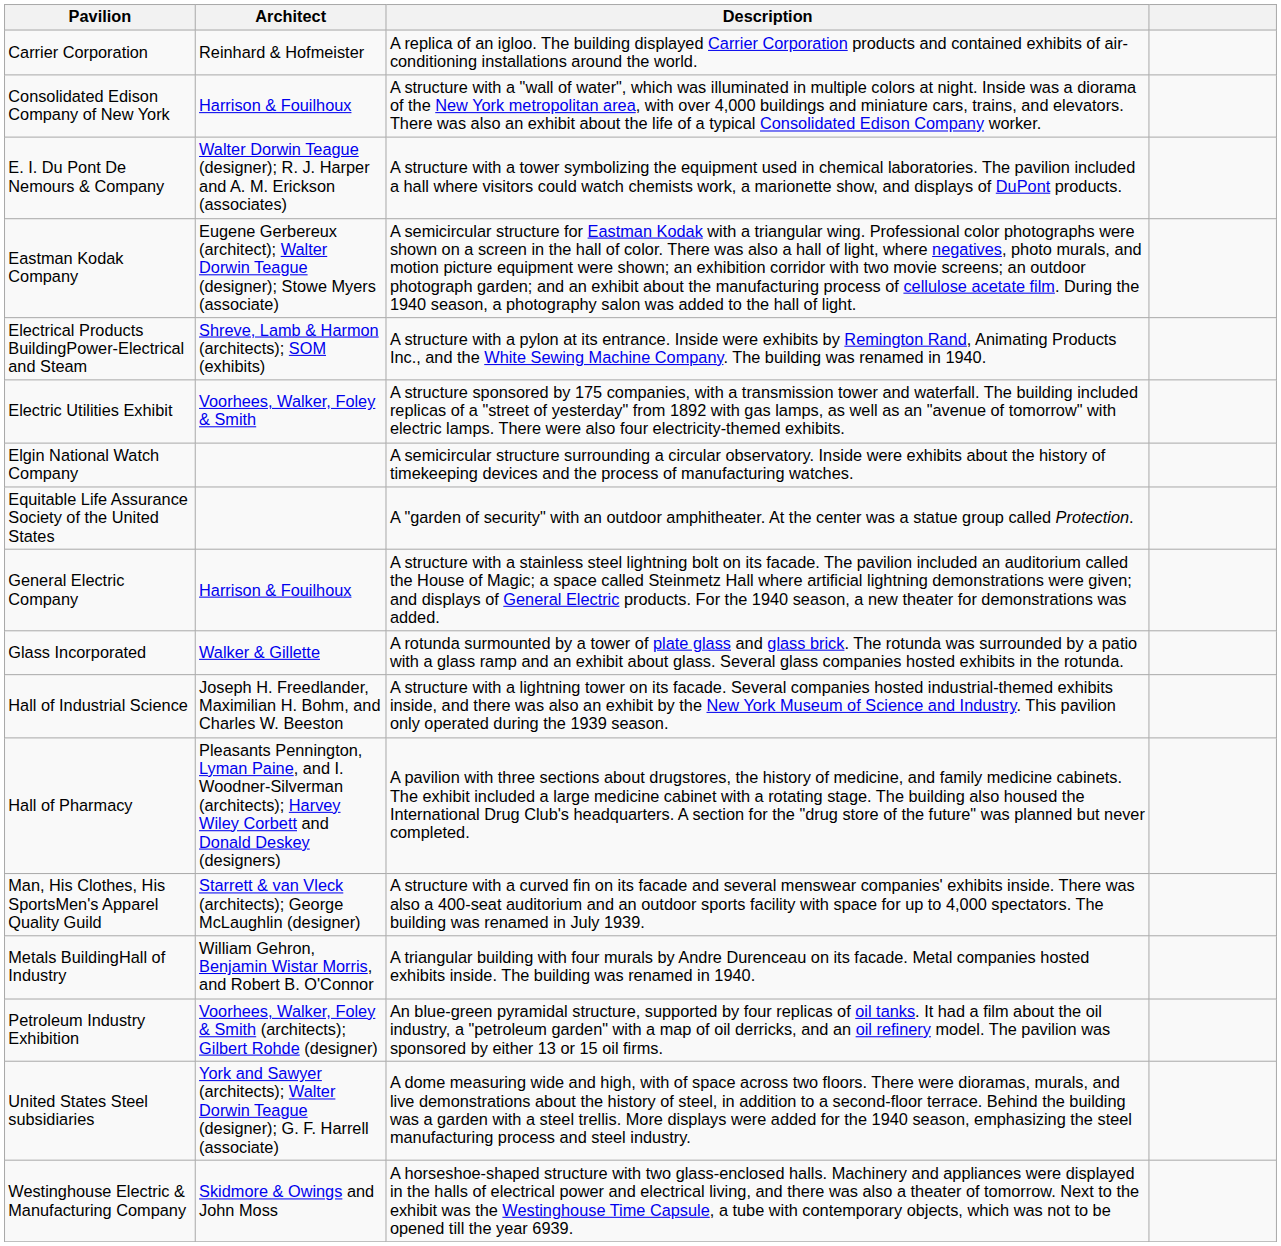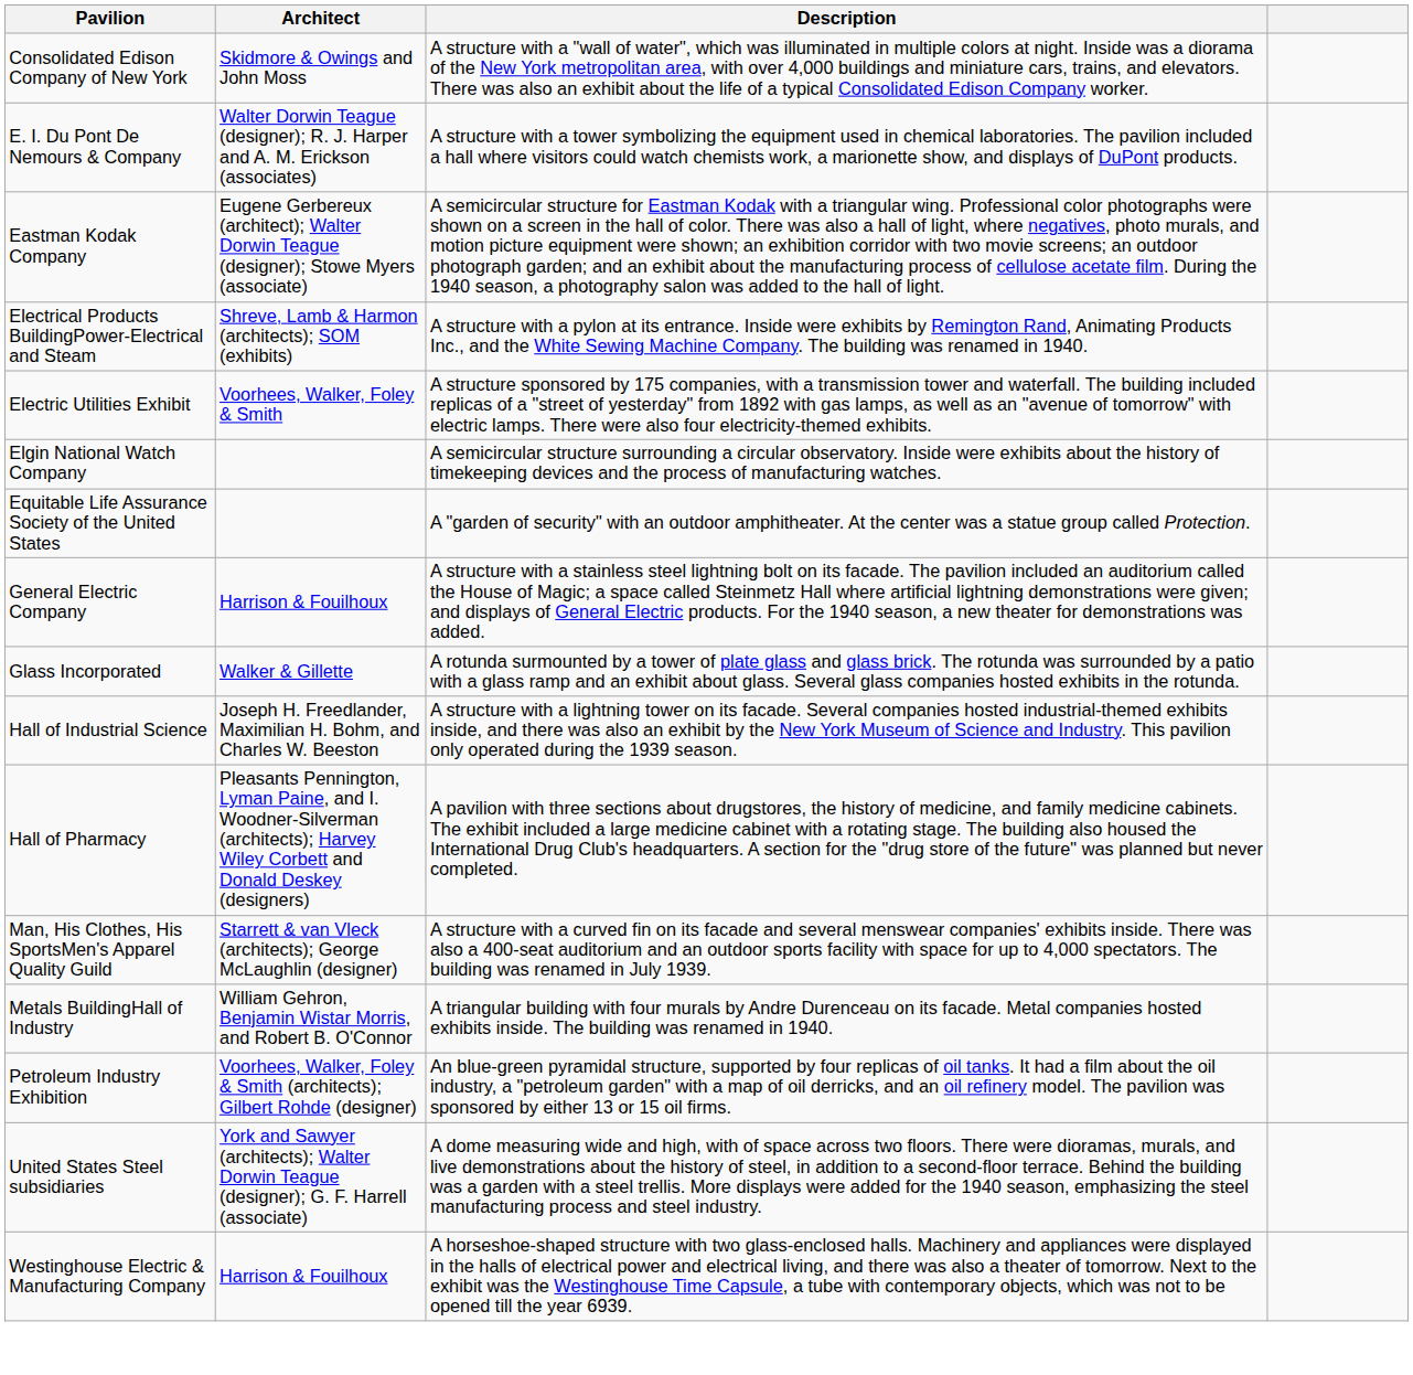 <table class="wikitable collapsible">
 <tr>
 <th width="15%" scope="col">Pavilion</th>
 <th>Architect</th>
 <th width="60%" scope="col">Description</th>
 <th width="10%" scope="col"></th>
 </tr>
 <tr>
-<td>Carrier Corporation</td>
-<td>Reinhard & Hofmeister</td>
-<td>A  replica of an igloo. The building displayed <a href='#'>Carrier Corporation</a> products and contained exhibits of air-conditioning installations around the world.</td>
-<td></td>
-</tr>
-<tr>
 <td>Consolidated Edison Company of New York</td>
-<td><a href='#'>Harrison & Fouilhoux</a></td>
+<td><a href='#'>Skidmore & Owings</a> and John Moss</td>
 <td>A structure with a  "wall of water", which was illuminated in multiple colors at night. Inside was a diorama of the <a href='#'>New York metropolitan area</a>, with over 4,000 buildings and miniature cars, trains, and elevators. There was also an exhibit about the life of a typical <a href='#'>Consolidated Edison Company</a> worker.</td>
 <td></td>
 </tr>
 <tr>
 <td>E. I. Du Pont De Nemours & Company</td>
 <td><a href='#'>Walter Dorwin Teague</a> (designer); R. J. Harper and A. M. Erickson (associates)</td>
 <td>A structure with a  tower symbolizing the equipment used in chemical laboratories. The pavilion included a hall where visitors could watch chemists work, a marionette show, and displays of <a href='#'>DuPont</a> products.</td>
 <td></td>
 </tr>
 <tr>
 <td>Eastman Kodak Company</td>
 <td>Eugene Gerbereux (architect); <a href='#'>Walter Dorwin Teague</a> (designer); Stowe Myers (associate)</td>
 <td>A semicircular structure for <a href='#'>Eastman Kodak</a> with a triangular wing. Professional color photographs were shown on a  screen in the hall of color. There was also a hall of light, where <a href='#'>negatives</a>, photo murals, and motion picture equipment were shown; an exhibition corridor with two movie screens; an outdoor photograph garden; and an exhibit about the manufacturing process of <a href='#'>cellulose acetate film</a>. During the 1940 season, a photography salon was added to the hall of light.</td>
 <td></td>
 </tr>
 <tr>
 <td>Electrical Products BuildingPower-Electrical and Steam</td>
 <td><a href='#'>Shreve, Lamb & Harmon</a> (architects); <a href='#'>SOM</a> (exhibits)</td>
 <td>A structure with a  pylon at its entrance. Inside were exhibits by <a href='#'>Remington Rand</a>, Animating Products Inc., and the <a href='#'>White Sewing Machine Company</a>. The building was renamed in 1940.</td>
 <td></td>
 </tr>
 <tr>
 <td>Electric Utilities Exhibit</td>
 <td><a href='#'>Voorhees, Walker, Foley & Smith</a></td>
 <td>A structure sponsored by 175 companies, with a  transmission tower and  waterfall. The building included replicas of a "street of yesterday" from 1892 with gas lamps, as well as an "avenue of tomorrow" with electric lamps. There were also four electricity-themed exhibits.</td>
 <td></td>
 </tr>
 <tr>
 <td>Elgin National Watch Company</td>
 <td></td>
 <td>A semicircular structure surrounding a circular observatory. Inside were exhibits about the history of timekeeping devices and the process of manufacturing watches.</td>
 <td></td>
 </tr>
 <tr>
 <td>Equitable Life Assurance Society of the United States</td>
 <td></td>
 <td>A "garden of security" with an  outdoor amphitheater. At the center was a statue group called <em>Protection</em>.</td>
 <td></td>
 </tr>
 <tr>
 <td>General Electric Company</td>
 <td><a href='#'>Harrison & Fouilhoux</a></td>
 <td>A structure with a stainless steel lightning bolt on its facade. The pavilion included an auditorium called the House of Magic; a space called Steinmetz Hall where artificial lightning demonstrations were given; and displays of <a href='#'>General Electric</a> products. For the 1940 season, a new theater for demonstrations was added.</td>
 <td></td>
 </tr>
 <tr>
 <td>Glass Incorporated</td>
 <td><a href='#'>Walker & Gillette</a></td>
 <td>A  rotunda surmounted by a  tower of <a href='#'>plate glass</a> and <a href='#'>glass brick</a>. The rotunda was surrounded by a patio with a glass ramp and an exhibit about glass. Several glass companies hosted exhibits in the rotunda.</td>
 <td></td>
 </tr>
 <tr>
 <td>Hall of Industrial Science</td>
 <td>Joseph H. Freedlander, Maximilian H. Bohm, and Charles W. Beeston</td>
 <td>A structure with a  lightning tower on its facade. Several companies hosted industrial-themed exhibits inside, and there was also an exhibit by the <a href='#'>New York Museum of Science and Industry</a>. This pavilion only operated during the 1939 season.</td>
 <td></td>
 </tr>
 <tr>
 <td>Hall of Pharmacy</td>
 <td>Pleasants Pennington, <a href='#'>Lyman Paine</a>, and I. Woodner-Silverman (architects); <a href='#'>Harvey Wiley Corbett</a> and <a href='#'>Donald Deskey</a> (designers)</td>
 <td>A pavilion with three sections about drugstores, the history of medicine, and family medicine cabinets. The exhibit included a large medicine cabinet with a rotating stage. The building also housed the International Drug Club's headquarters. A section for the "drug store of the future" was planned but never completed.</td>
 <td></td>
 </tr>
 <tr>
 <td>Man, His Clothes, His SportsMen's Apparel Quality Guild</td>
 <td><a href='#'>Starrett & van Vleck</a> (architects); George McLaughlin (designer)</td>
 <td>A structure with a curved fin on its facade and several menswear companies' exhibits inside. There was also a 400-seat auditorium and an outdoor sports facility with space for up to 4,000 spectators. The building was renamed in July 1939.</td>
 <td></td>
 </tr>
 <tr>
 <td>Metals BuildingHall of Industry</td>
 <td>William Gehron, <a href='#'>Benjamin Wistar Morris</a>, and Robert B. O'Connor</td>
 <td>A triangular building with four murals by Andre Durenceau on its facade. Metal companies hosted exhibits inside. The building was renamed in 1940.</td>
 <td></td>
 </tr>
 <tr>
 <td>Petroleum Industry Exhibition</td>
 <td><a href='#'>Voorhees, Walker, Foley & Smith</a> (architects); <a href='#'>Gilbert Rohde</a> (designer)</td>
 <td>An  blue-green pyramidal structure, supported by four  replicas of <a href='#'>oil tanks</a>. It had a film about the oil industry, a "petroleum garden" with a map of oil derricks, and an <a href='#'>oil refinery</a> model. The pavilion was sponsored by either 13 or 15 oil firms.</td>
 <td></td>
 </tr>
 <tr>
 <td>United States Steel subsidiaries</td>
 <td><a href='#'>York and Sawyer</a> (architects); <a href='#'>Walter Dorwin Teague</a> (designer); G. F. Harrell (associate)</td>
 <td>A dome measuring  wide and  high, with  of space across two floors. There were dioramas, murals, and live demonstrations about the history of steel, in addition to a second-floor terrace. Behind the building was a garden with a steel trellis. More displays were added for the 1940 season, emphasizing the steel manufacturing process and steel industry.</td>
 <td></td>
 </tr>
 <tr>
 <td>Westinghouse Electric & Manufacturing Company</td>
-<td><a href='#'>Skidmore & Owings</a> and John Moss</td>
+<td><a href='#'>Harrison & Fouilhoux</a></td>
 <td>A horseshoe-shaped structure with two glass-enclosed halls. Machinery and appliances were displayed in the halls of electrical power and electrical living, and there was also a theater of tomorrow. Next to the exhibit was the <a href='#'>Westinghouse Time Capsule</a>, a tube with contemporary objects, which was not to be opened till the year 6939.</td>
 <td></td>
 </tr>
 </table>
